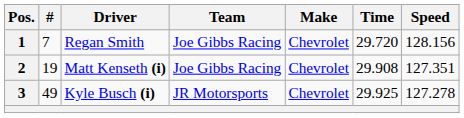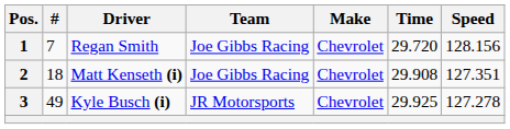 <table class="wikitable" style="font-size:95%">
 <tr>
 <th>Pos.</th>
 <th>#</th>
 <th>Driver</th>
 <th>Team</th>
 <th>Make</th>
 <th>Time</th>
 <th>Speed</th>
 </tr>
 <tr>
 <th>1</th>
 <td>7</td>
 <td><a href='#'>Regan Smith</a></td>
 <td><a href='#'>Joe Gibbs Racing</a></td>
 <td><a href='#'>Chevrolet</a></td>
 <td>29.720</td>
 <td>128.156</td>
 </tr>
 <tr>
 <th>2</th>
-<td>19</td>
+<td>18</td>
 <td><a href='#'>Matt Kenseth</a> <strong>(i)</strong></td>
 <td><a href='#'>Joe Gibbs Racing</a></td>
 <td><a href='#'>Chevrolet</a></td>
 <td>29.908</td>
 <td>127.351</td>
 </tr>
 <tr>
 <th>3</th>
 <td>49</td>
 <td><a href='#'>Kyle Busch</a> <strong>(i)</strong></td>
 <td><a href='#'>JR Motorsports</a></td>
 <td><a href='#'>Chevrolet</a></td>
 <td>29.925</td>
 <td>127.278</td>
 </tr>
 <tr>
 <th colspan="7"></th>
 </tr>
 </table>
